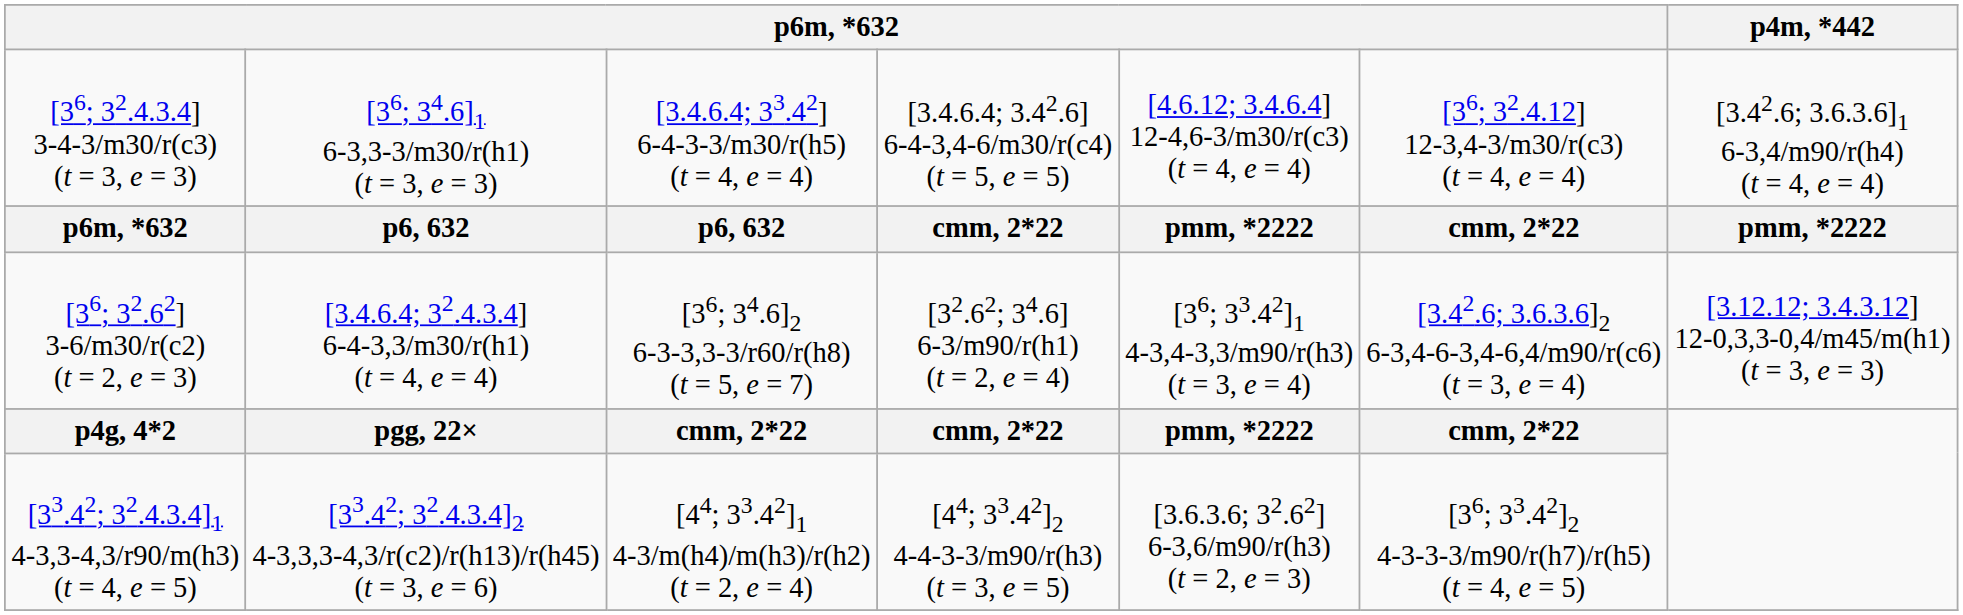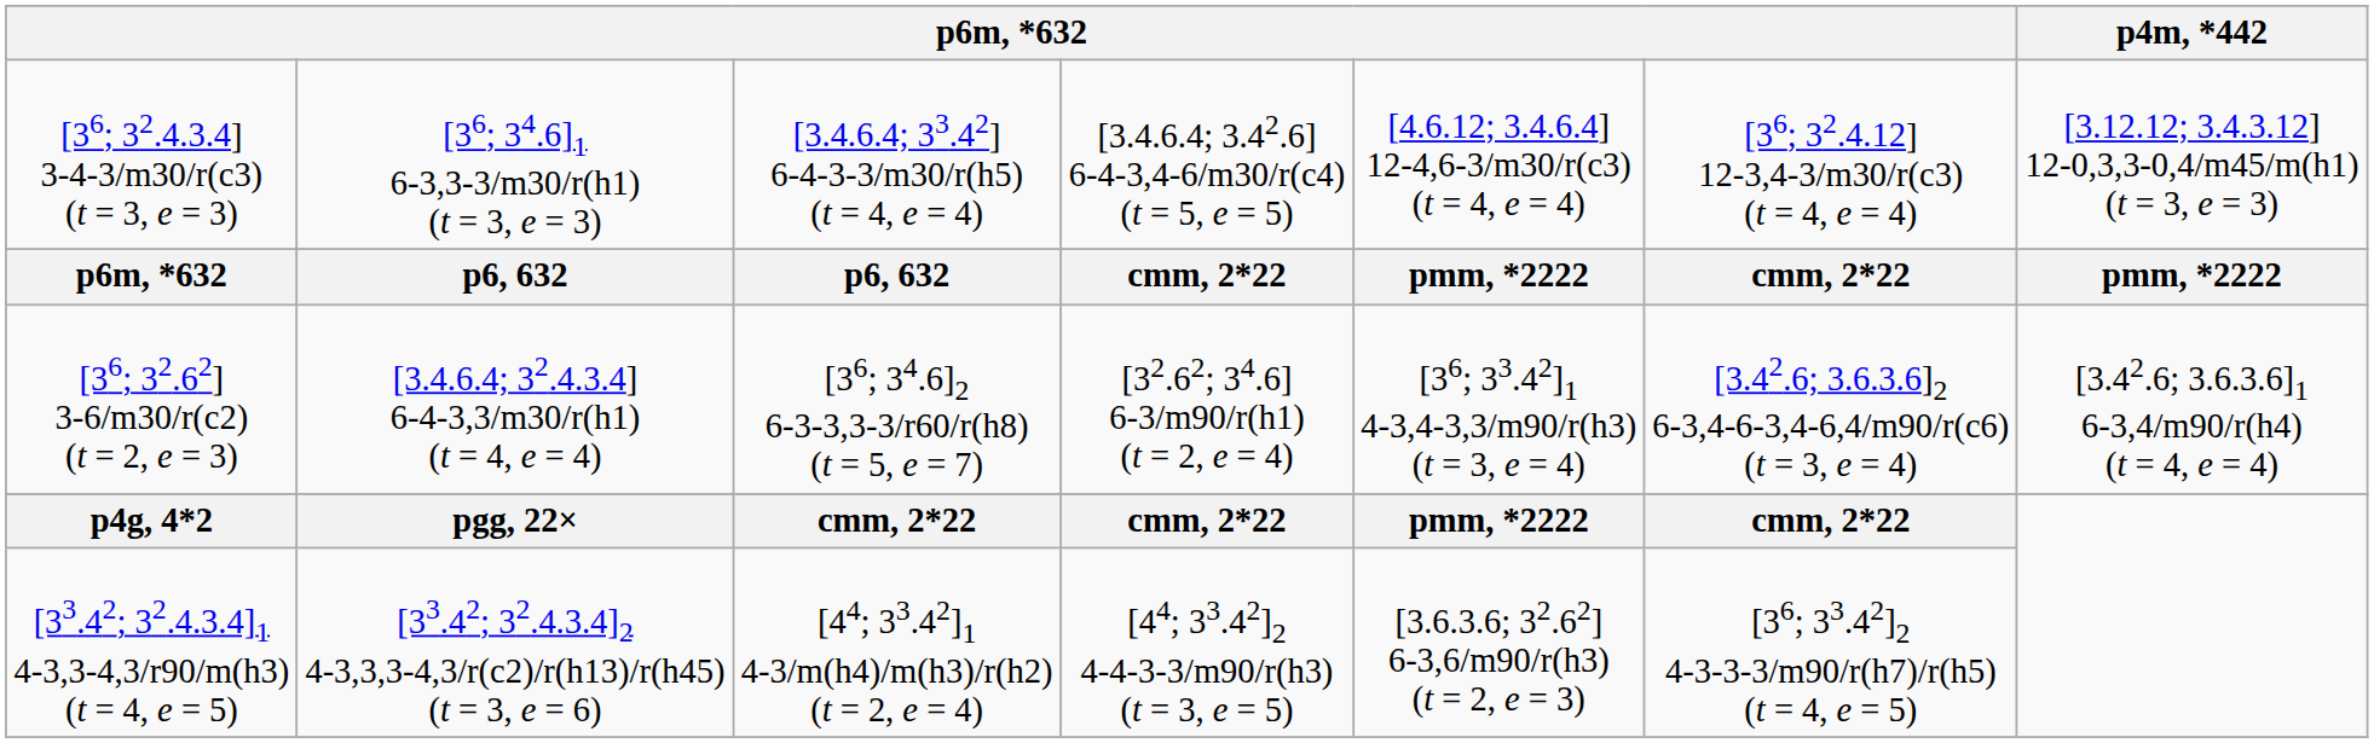 <table class="wikitable" style="text-align:center;">
 <tr valign=top>
 <th colspan=6>p6m, *632</th>
 <th>p4m, *442</th>
 </tr>
 <tr valign=top>
 <td><br><a href='#'>[3<sup>6</sup>; 3<sup>2</sup>.4.3.4</a>]<br>3-4-3/m30/r(c3) <br>(<em>t</em> = 3, <em>e</em> = 3)</td>
 <td><br><a href='#'>[3<sup>6</sup>; 3<sup>4</sup>.6]<sub>1</sub></a><br>6-3,3-3/m30/r(h1) <br>(<em>t</em> = 3, <em>e</em> = 3)</td>
 <td><br><a href='#'>[3.4.6.4; 3<sup>3</sup>.4<sup>2</sup></a>]<br>6-4-3-3/m30/r(h5) <br>(<em>t</em> = 4, <em>e</em> = 4)</td>
 <td><br>[3.4.6.4; 3.4<sup>2</sup>.6]<br>6-4-3,4-6/m30/r(c4) <br>(<em>t</em> = 5, <em>e</em> = 5)</td>
 <td><br><a href='#'>[4.6.12; 3.4.6.4</a>]<br>12-4,6-3/m30/r(c3) <br>(<em>t</em> = 4, <em>e</em> = 4)</td>
 <td><br><a href='#'>[3<sup>6</sup>; 3<sup>2</sup>.4.12</a>]<br>12-3,4-3/m30/r(c3) <br>(<em>t</em> = 4, <em>e</em> = 4)</td>
-<td><br>[3.4<sup>2</sup>.6; 3.6.3.6]<sub>1</sub><br>6-3,4/m90/r(h4) <br>(<em>t</em> = 4, <em>e</em> = 4)</td>
+<td><br><a href='#'>[3.12.12; 3.4.3.12</a>]<br>12-0,3,3-0,4/m45/m(h1) <br>(<em>t</em> = 3, <em>e</em> = 3)</td>
 </tr>
 <tr valign=top>
 <th>p6m, *632</th>
 <th>p6, 632</th>
 <th>p6, 632</th>
 <th>cmm, 2*22</th>
 <th>pmm, *2222</th>
 <th>cmm, 2*22</th>
 <th>pmm, *2222</th>
 </tr>
 <tr valign=top>
 <td><br><a href='#'>[3<sup>6</sup>; 3<sup>2</sup>.6<sup>2</sup></a>]<br>3-6/m30/r(c2) <br>(<em>t</em> = 2, <em>e</em> = 3)</td>
 <td><br><a href='#'>[3.4.6.4; 3<sup>2</sup>.4.3.4</a>]<br> 6-4-3,3/m30/r(h1)<br>(<em>t</em> = 4, <em>e</em> = 4)</td>
 <td><br>[3<sup>6</sup>; 3<sup>4</sup>.6]<sub>2</sub><br>6-3-3,3-3/r60/r(h8) <br>(<em>t</em> = 5, <em>e</em> = 7)</td>
 <td><br>[3<sup>2</sup>.6<sup>2</sup>; 3<sup>4</sup>.6]<br>6-3/m90/r(h1) <br>(<em>t</em> = 2, <em>e</em> = 4)</td>
 <td><br>[3<sup>6</sup>; 3<sup>3</sup>.4<sup>2</sup>]<sub>1</sub><br>4-3,4-3,3/m90/r(h3)<br>(<em>t</em> = 3, <em>e</em> = 4)</td>
 <td><br><a href='#'>[3.4<sup>2</sup>.6; 3.6.3.6</a>]<sub>2</sub><br>6-3,4-6-3,4-6,4/m90/r(c6) <br>(<em>t</em> = 3, <em>e</em> = 4)</td>
-<td><br><a href='#'>[3.12.12; 3.4.3.12</a>]<br>12-0,3,3-0,4/m45/m(h1) <br>(<em>t</em> = 3, <em>e</em> = 3)</td>
+<td><br>[3.4<sup>2</sup>.6; 3.6.3.6]<sub>1</sub><br>6-3,4/m90/r(h4) <br>(<em>t</em> = 4, <em>e</em> = 4)</td>
 </tr>
 <tr valign=top>
 <th>p4g, 4*2</th>
 <th>pgg, 22×</th>
 <th>cmm, 2*22</th>
 <th>cmm, 2*22</th>
 <th>pmm, *2222</th>
 <th>cmm, 2*22</th>
 </tr>
 <tr valign=top>
 <td><br><a href='#'>[3<sup>3</sup>.4<sup>2</sup>; 3<sup>2</sup>.4.3.4]<sub>1</sub></a><br>4-3,3-4,3/r90/m(h3) <br>(<em>t</em> = 4, <em>e</em> = 5)</td>
 <td><br><a href='#'>[3<sup>3</sup>.4<sup>2</sup>; 3<sup>2</sup>.4.3.4]<sub>2</sub></a><br>4-3,3,3-4,3/r(c2)/r(h13)/r(h45)<br>(<em>t</em> = 3, <em>e</em> = 6)</td>
 <td><br>[4<sup>4</sup>; 3<sup>3</sup>.4<sup>2</sup>]<sub>1</sub><br>4-3/m(h4)/m(h3)/r(h2)<br>(<em>t</em> = 2, <em>e</em> = 4)</td>
 <td><br>[4<sup>4</sup>; 3<sup>3</sup>.4<sup>2</sup>]<sub>2</sub><br>4-4-3-3/m90/r(h3)<br>(<em>t</em> = 3, <em>e</em> = 5)</td>
 <td><br>[3.6.3.6; 3<sup>2</sup>.6<sup>2</sup>]<br>6-3,6/m90/r(h3) <br>(<em>t</em> = 2, <em>e</em> = 3)</td>
 <td><br>[3<sup>6</sup>; 3<sup>3</sup>.4<sup>2</sup>]<sub>2</sub><br>4-3-3-3/m90/r(h7)/r(h5)<br>(<em>t</em> = 4, <em>e</em> = 5)</td>
 </tr>
 </table>
